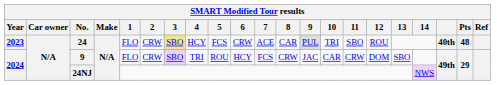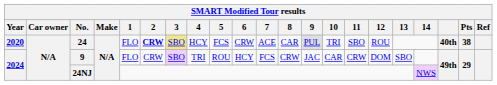 <table class="wikitable" style="text-align:center; font-size:75%">
 <tr>
 <th colspan=38><a href='#'>SMART Modified Tour</a> results</th>
 </tr>
 <tr>
 <th>Year</th>
 <th>Car owner</th>
 <th>No.</th>
 <th>Make</th>
 <th>1</th>
 <th>2</th>
 <th>3</th>
 <th>4</th>
 <th>5</th>
 <th>6</th>
 <th>7</th>
 <th>8</th>
 <th>9</th>
 <th>10</th>
 <th>11</th>
 <th>12</th>
 <th>13</th>
 <th>14</th>
 <th></th>
 <th>Pts</th>
 <th>Ref</th>
 </tr>
 <tr>
-<th><a href='#'>2023</a></th>
+<th><a href='#'>2020</a></th>
 <th rowspan=3>N/A</th>
 <th>24</th>
 <th rowspan=3>N/A</th>
 <td><a href='#'>FLO</a></td>
-<td><a href='#'>CRW</a></td>
+<td><strong><a href='#'>CRW</a></strong></td>
 <td style="background: khaki;"><a href='#'>SBO</a></td>
 <td><a href='#'>HCY</a></td>
 <td><a href='#'>FCS</a></td>
 <td><a href='#'>CRW</a></td>
 <td><a href='#'>ACE</a></td>
 <td><a href='#'>CAR</a></td>
 <td style="background:#DFDFDF;"><a href='#'>PUL</a><br></td>
 <td><a href='#'>TRI</a></td>
 <td><a href='#'>SBO</a></td>
 <td><a href='#'>ROU</a></td>
 <td colspan=2></td>
 <th>40th</th>
-<th>48</th>
+<th>38</th>
 <th></th>
 </tr>
 <tr>
 <th rowspan=2><a href='#'>2024</a></th>
 <th>9</th>
 <td><a href='#'>FLO</a></td>
 <td><a href='#'>CRW</a></td>
 <td style="background:#EFCFFF;"><a href='#'>SBO</a><br></td>
 <td><a href='#'>TRI</a></td>
 <td><a href='#'>ROU</a></td>
 <td><a href='#'>HCY</a></td>
 <td><a href='#'>FCS</a></td>
 <td><a href='#'>CRW</a></td>
 <td><a href='#'>JAC</a></td>
 <td><a href='#'>CAR</a></td>
 <td><a href='#'>CRW</a></td>
 <td><a href='#'>DOM</a></td>
 <td><a href='#'>SBO</a></td>
 <td></td>
 <th rowspan=2>49th</th>
 <th rowspan=2>29</th>
 <th rowspan=2></th>
 </tr>
 <tr>
 <th>24NJ</th>
 <td colspan=13></td>
 <td style="background:#EFCFFF;"><a href='#'>NWS</a><br></td>
 </tr>
 </table>
